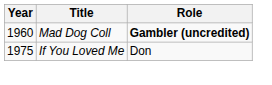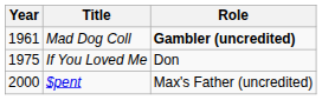 <table class="wikitable">
 <tr>
 <th>Year</th>
 <th>Title</th>
 <th>Role</th>
 </tr>
 <tr>
-<td>1960</td>
+<td>1961</td>
 <td><em>Mad Dog Coll</em></td>
 <td><strong>Gambler (uncredited)</strong></td>
 </tr>
 <tr>
 <td>1975</td>
 <td><em>If You Loved Me</em></td>
 <td>Don</td>
 </tr>
+<tr>
+<td>2000</td>
+<td><em><a href='#'>$pent</a></em></td>
+<td>Max's Father (uncredited)</td>
+</tr>
 </table>
